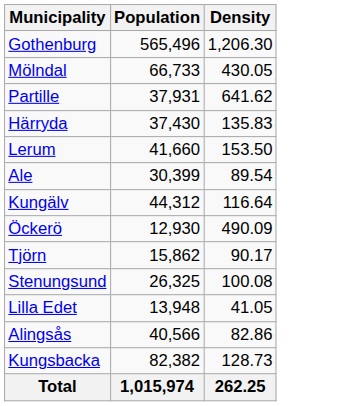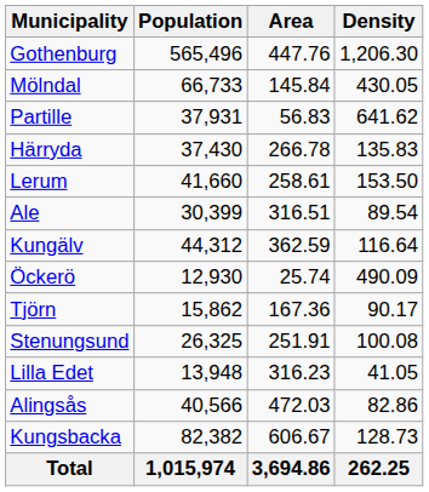 <table class="sortable wikitable" style="text-align:right">
 <tr>
 <th class=unsortable>Municipality</th>
 <th>Population</th>
+<th>Area</th>
 <th>Density</th>
 </tr>
 <tr>
 <td align=left><a href='#'>Gothenburg</a></td>
 <td>565,496</td>
+<td>447.76</td>
 <td>1,206.30</td>
 </tr>
 <tr>
 <td align=left><a href='#'>Mölndal</a></td>
 <td>66,733</td>
+<td>145.84</td>
 <td>430.05</td>
 </tr>
 <tr>
 <td align=left><a href='#'>Partille</a></td>
 <td>37,931</td>
+<td>56.83</td>
 <td>641.62</td>
 </tr>
 <tr>
 <td align=left><a href='#'>Härryda</a></td>
 <td>37,430</td>
+<td>266.78</td>
 <td>135.83</td>
 </tr>
 <tr>
 <td align=left><a href='#'>Lerum</a></td>
 <td>41,660</td>
+<td>258.61</td>
 <td>153.50</td>
 </tr>
 <tr>
 <td align=left><a href='#'>Ale</a></td>
 <td>30,399</td>
+<td>316.51</td>
 <td>89.54</td>
 </tr>
 <tr>
 <td align=left><a href='#'>Kungälv</a></td>
 <td>44,312</td>
+<td>362.59</td>
 <td>116.64</td>
 </tr>
 <tr>
 <td align=left><a href='#'>Öckerö</a></td>
 <td>12,930</td>
+<td>25.74</td>
 <td>490.09</td>
 </tr>
 <tr>
 <td align=left><a href='#'>Tjörn</a></td>
 <td>15,862</td>
+<td>167.36</td>
 <td>90.17</td>
 </tr>
 <tr>
 <td align=left><a href='#'>Stenungsund</a></td>
 <td>26,325</td>
+<td>251.91</td>
 <td>100.08</td>
 </tr>
 <tr>
 <td align=left><a href='#'>Lilla Edet</a></td>
 <td>13,948</td>
+<td>316.23</td>
 <td>41.05</td>
 </tr>
 <tr>
 <td align=left><a href='#'>Alingsås</a></td>
 <td>40,566</td>
+<td>472.03</td>
 <td>82.86</td>
 </tr>
 <tr>
 <td align=left><a href='#'>Kungsbacka</a></td>
 <td>82,382</td>
+<td>606.67</td>
 <td>128.73</td>
 </tr>
 <tr>
 <th>Total</th>
 <th>1,015,974</th>
+<th>3,694.86</th>
 <th>262.25</th>
 </tr>
 </table>
